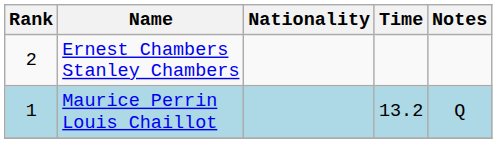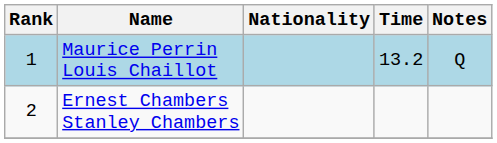 <table class="wikitable sortable" style="text-align:center">
 <tr>
 <th>Rank</th>
 <th>Name</th>
 <th>Nationality</th>
 <th>Time</th>
 <th>Notes</th>
-</tr>
-<tr>
-<td>2</td>
-<td align=left><a href='#'>Ernest Chambers</a><br><a href='#'>Stanley Chambers</a></td>
-<td align=left></td>
-<td></td>
-<td></td>
 </tr>
 <tr bgcolor=lightblue>
 <td>1</td>
 <td align=left><a href='#'>Maurice Perrin</a><br><a href='#'>Louis Chaillot</a></td>
 <td align=left></td>
 <td>13.2</td>
 <td>Q</td>
 </tr>
 <tr>
+<td>2</td>
+<td align=left><a href='#'>Ernest Chambers</a><br><a href='#'>Stanley Chambers</a></td>
+<td align=left></td>
+<td></td>
+<td></td>
+</tr>
+<tr>
 </tr>
 </table>
